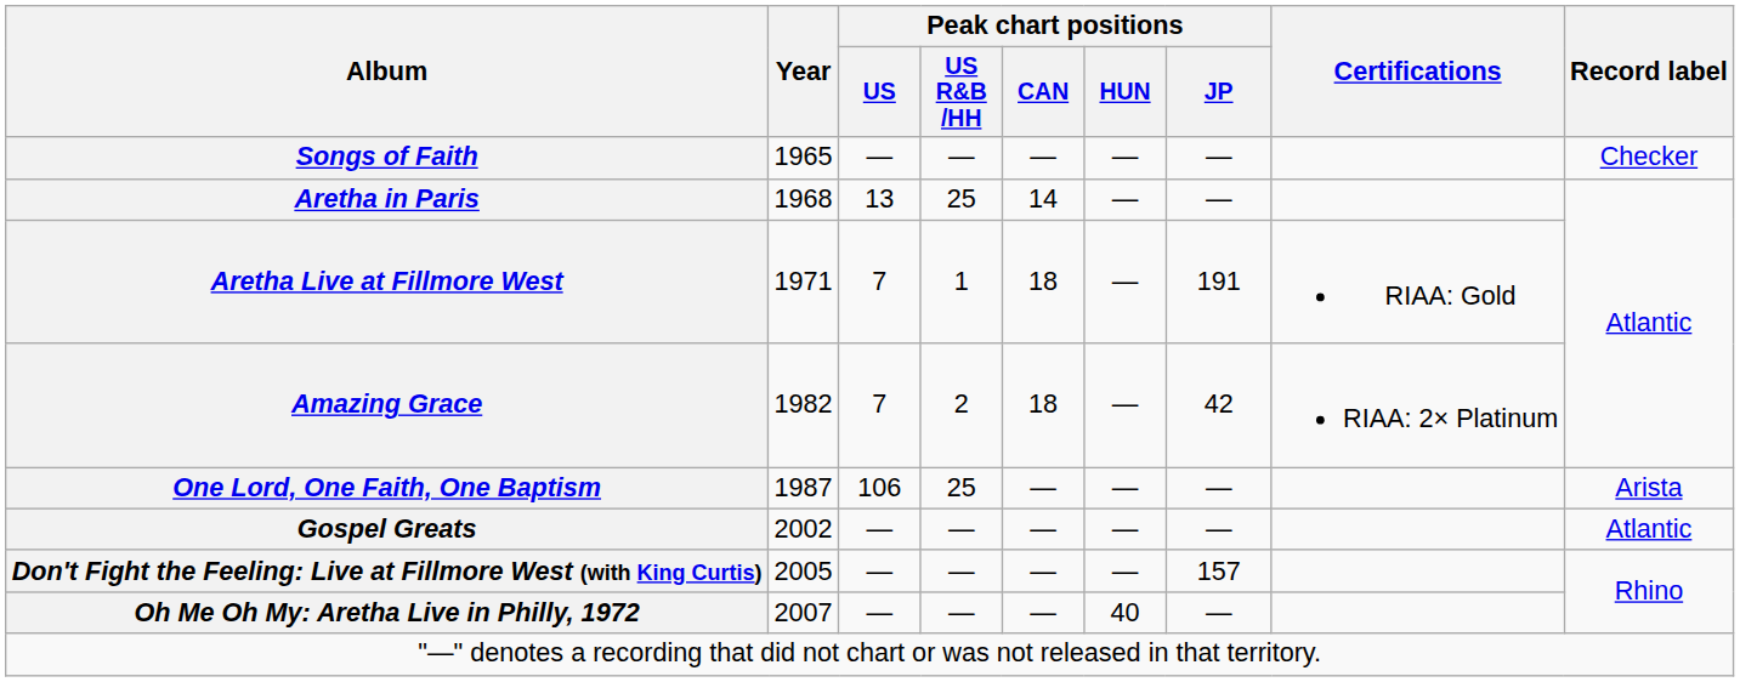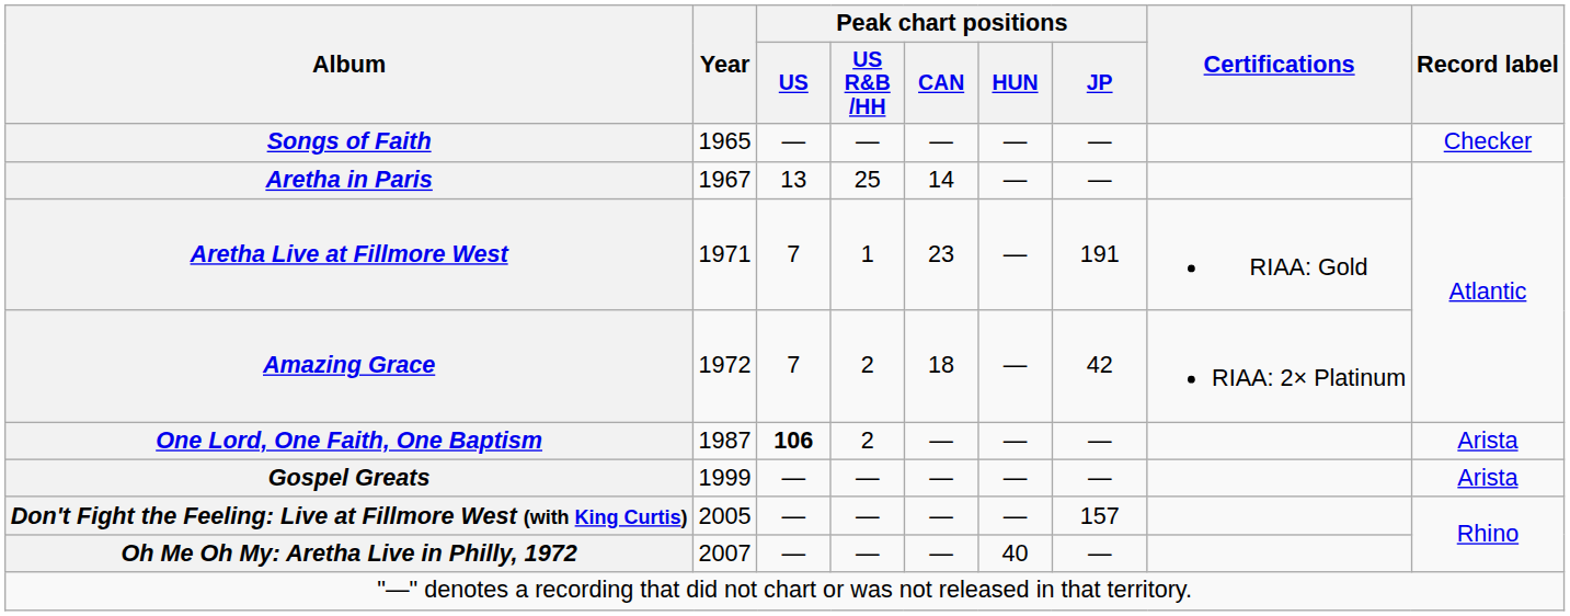 <table class="wikitable plainrowheaders" style="text-align:center;" border="1">
 <tr>
 <th scope="col" rowspan="2">Album</th>
 <th scope="col" rowspan="2">Year</th>
 <th scope="col" colspan="5">Peak chart positions</th>
 <th scope="col" rowspan="2"><a href='#'>Certifications</a></th>
 <th scope="col" rowspan="2">Record label</th>
 </tr>
 <tr>
 <th scope="col" style="width:3em;font-size:90%;"><a href='#'>US</a><br></th>
 <th scope="col" style="width:3em;font-size:90%;"><a href='#'>US<br>R&B<br>/HH</a><br></th>
 <th scope="col" style="width:3em;font-size:90%;"><a href='#'>CAN</a><br></th>
 <th scope="col" style="width:3em;font-size:90%;"><a href='#'>HUN</a><br></th>
 <th scope="col" style="width:4em;font-size:90%;"><a href='#'>JP</a><br></th>
 </tr>
 <tr>
 <th scope="row"><em><a href='#'>Songs of Faith</a></em></th>
 <td>1965</td>
 <td>—</td>
 <td>—</td>
 <td>—</td>
 <td>—</td>
 <td>—</td>
 <td></td>
 <td><a href='#'>Checker</a></td>
 </tr>
 <tr>
 <th scope="row"><em><a href='#'>Aretha in Paris</a></em></th>
-<td>1968</td>
+<td>1967</td>
 <td>13</td>
 <td>25</td>
 <td>14</td>
 <td>—</td>
 <td>—</td>
 <td></td>
 <td rowspan="3"><a href='#'>Atlantic</a></td>
 </tr>
 <tr>
 <th scope="row"><em><a href='#'>Aretha Live at Fillmore West</a></em></th>
 <td>1971</td>
 <td>7</td>
 <td>1</td>
-<td>18</td>
+<td>23</td>
 <td>—</td>
 <td>191</td>
 <td><br><ul><li>RIAA: Gold</li></ul></td>
 </tr>
 <tr>
 <th scope="row"><em><a href='#'>Amazing Grace</a></em></th>
-<td>1982</td>
+<td>1972</td>
 <td>7</td>
 <td>2</td>
 <td>18</td>
 <td>—</td>
 <td>42</td>
 <td><br><ul><li>RIAA: 2× Platinum</li></ul></td>
 </tr>
 <tr>
 <th scope="row"><em><a href='#'>One Lord, One Faith, One Baptism</a></em></th>
 <td>1987</td>
-<td>106</td>
-<td>25</td>
+<td><strong>106</strong></td>
+<td>2</td>
 <td>—</td>
 <td>—</td>
 <td>—</td>
 <td></td>
 <td><a href='#'>Arista</a></td>
 </tr>
 <tr>
 <th scope="row"><em>Gospel Greats</em></th>
-<td>2002</td>
+<td>1999</td>
 <td>—</td>
 <td>—</td>
 <td>—</td>
 <td>—</td>
 <td>—</td>
 <td></td>
-<td><a href='#'>Atlantic</a></td>
+<td><a href='#'>Arista</a></td>
 </tr>
 <tr>
 <th scope="row"><em>Don't Fight the Feeling: Live at Fillmore West</em> <small>(with <a href='#'>King Curtis</a>)</small></th>
 <td>2005</td>
 <td>—</td>
 <td>—</td>
 <td>—</td>
 <td>—</td>
 <td>157</td>
 <td></td>
 <td rowspan="2"><a href='#'>Rhino</a></td>
 </tr>
 <tr>
 <th scope="row"><em>Oh Me Oh My: Aretha Live in Philly, 1972</em></th>
 <td>2007</td>
 <td>—</td>
 <td>—</td>
 <td>—</td>
 <td>40</td>
 <td>—</td>
 <td></td>
 </tr>
 <tr>
 <td colspan="15">"—" denotes a recording that did not chart or was not released in that territory.</td>
 </tr>
 </table>
